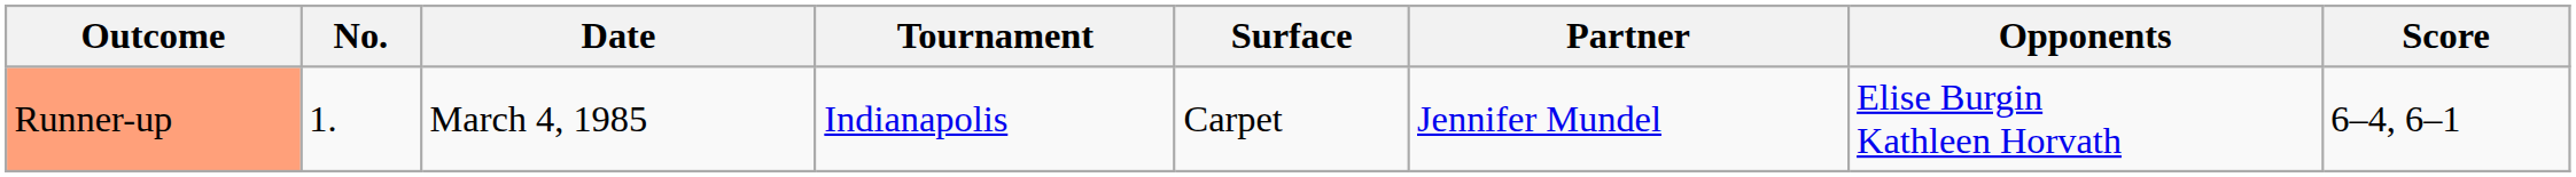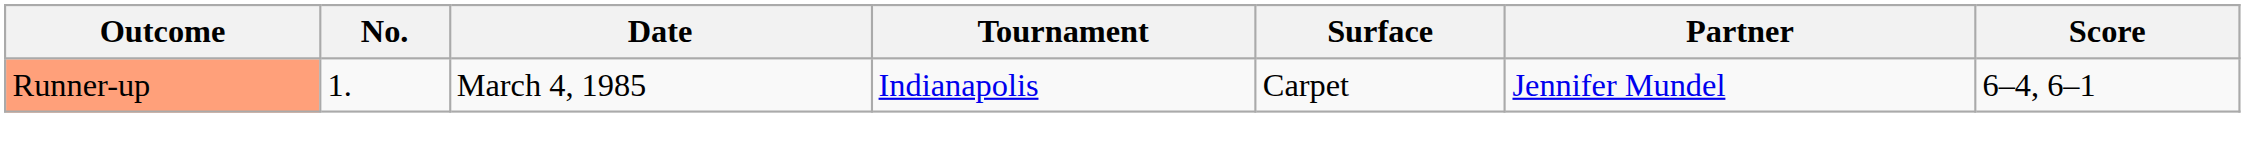 <table class="wikitable" style=font-size:95%;" width="1050">
 <tr bgcolor="#efefef">
 <th>Outcome</th>
 <th>No.</th>
 <th>Date</th>
 <th>Tournament</th>
 <th>Surface</th>
 <th>Partner</th>
-<th>Opponents</th>
 <th>Score</th>
 </tr>
 <tr>
 <td bgcolor="FFA07A">Runner-up</td>
 <td>1.</td>
 <td>March 4, 1985</td>
 <td><a href='#'>Indianapolis</a></td>
 <td>Carpet</td>
 <td> <a href='#'>Jennifer Mundel</a></td>
-<td> <a href='#'>Elise Burgin</a> <br>  <a href='#'>Kathleen Horvath</a></td>
 <td>6–4, 6–1</td>
 </tr>
 </table>
